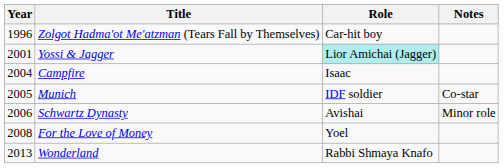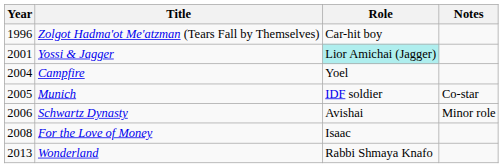 <table class="wikitable sortable">
 <tr>
 <th>Year</th>
 <th>Title</th>
 <th>Role</th>
 <th>Notes</th>
 </tr>
 <tr>
 <td>1996</td>
 <td><em><a href='#'>Zolgot Hadma'ot Me'atzman</a></em> (Tears Fall by Themselves)</td>
 <td>Car-hit boy</td>
 <td></td>
 </tr>
 <tr>
 <td>2001</td>
 <td><em><a href='#'>Yossi & Jagger</a></em></td>
 <td style="background: paleturquoise;">Lior Amichai (Jagger)</td>
 <td></td>
 </tr>
 <tr>
 <td>2004</td>
 <td><em><a href='#'>Campfire</a></em></td>
-<td>Isaac</td>
+<td>Yoel</td>
 <td></td>
 </tr>
 <tr>
 <td>2005</td>
 <td><em><a href='#'>Munich</a></em></td>
 <td><a href='#'>IDF</a> soldier</td>
 <td>Co-star</td>
 </tr>
 <tr>
 <td>2006</td>
 <td><em><a href='#'>Schwartz Dynasty</a></em></td>
 <td>Avishai</td>
 <td>Minor role</td>
 </tr>
 <tr>
 <td>2008</td>
 <td><em><a href='#'>For the Love of Money</a></em></td>
-<td>Yoel</td>
+<td>Isaac</td>
 <td></td>
 </tr>
 <tr>
 <td>2013</td>
 <td><em><a href='#'>Wonderland</a></em></td>
 <td>Rabbi Shmaya Knafo</td>
 <td></td>
 </tr>
 </table>
